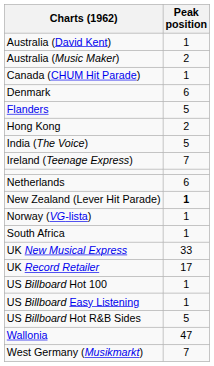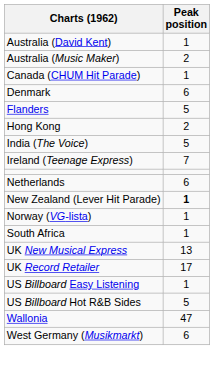 <table class="wikitable sortable">
 <tr>
 <th>Charts (1962)</th>
 <th>Peak<br>position</th>
 </tr>
 <tr>
 <td>Australia (<a href='#'>David Kent</a>)</td>
 <td align="center">1</td>
 </tr>
 <tr>
 <td>Australia (<em>Music Maker</em>)</td>
 <td align="center">2</td>
 </tr>
 <tr>
 <td>Canada (<a href='#'>CHUM Hit Parade</a>)</td>
 <td align="center">1</td>
 </tr>
 <tr>
 <td>Denmark</td>
 <td align="center">6</td>
 </tr>
 <tr>
 <td><a href='#'>Flanders</a></td>
 <td align="center">5</td>
 </tr>
 <tr>
 <td>Hong Kong</td>
 <td align="center">2</td>
 </tr>
 <tr>
 <td>India (<em>The Voice</em>)</td>
 <td align="center">5</td>
 </tr>
 <tr>
 <td>Ireland (<em>Teenage Express</em>)</td>
 <td align="center">7</td>
 </tr>
 <tr>
 <td></td>
 </tr>
 <tr>
 <td>Netherlands</td>
 <td align="center">6</td>
 </tr>
 <tr>
 <td>New Zealand (Lever Hit Parade)</td>
 <td align="center"><strong>1</strong></td>
 </tr>
 <tr>
 <td>Norway (<a href='#'><em>VG</em>-lista</a>)</td>
 <td align="center">1</td>
 </tr>
 <tr>
 <td>South Africa</td>
 <td align="center">1</td>
 </tr>
 <tr>
 <td>UK <em><a href='#'>New Musical Express</a></em></td>
-<td align="center">33</td>
+<td align="center">13</td>
 </tr>
 <tr>
 <td>UK <em><a href='#'>Record Retailer</a></em></td>
 <td align="center">17</td>
-</tr>
-<tr>
-<td>US <em>Billboard</em> Hot 100</td>
-<td align="center">1</td>
 </tr>
 <tr>
 <td>US <em>Billboard</em> <a href='#'>Easy Listening</a></td>
 <td align="center">1</td>
 </tr>
 <tr>
 <td>US <em>Billboard</em> Hot R&B Sides</td>
 <td align="center">5</td>
 </tr>
 <tr>
 <td><a href='#'>Wallonia</a></td>
 <td align="center">47</td>
 </tr>
 <tr>
 <td>West Germany (<em><a href='#'>Musikmarkt</a></em>)</td>
-<td align="center">7</td>
+<td align="center">6</td>
 </tr>
 </table>
